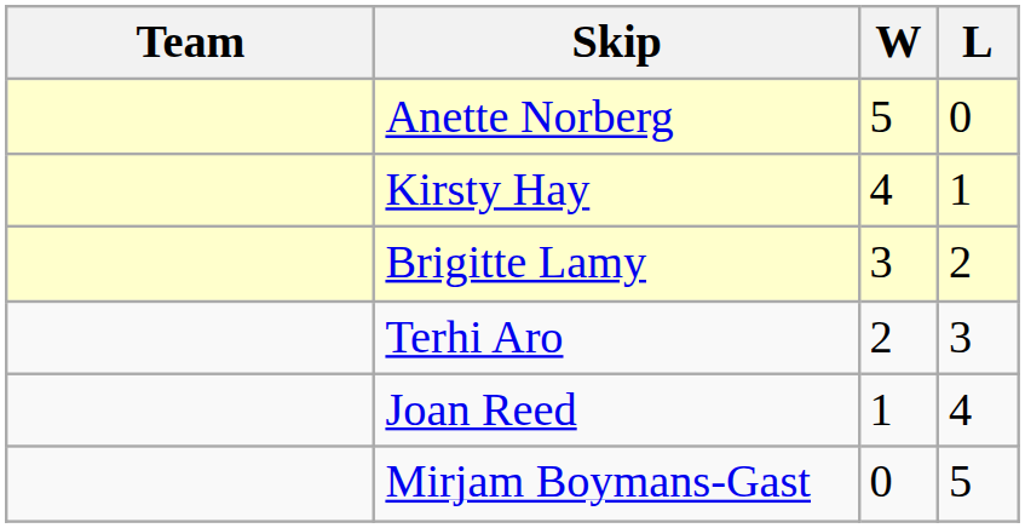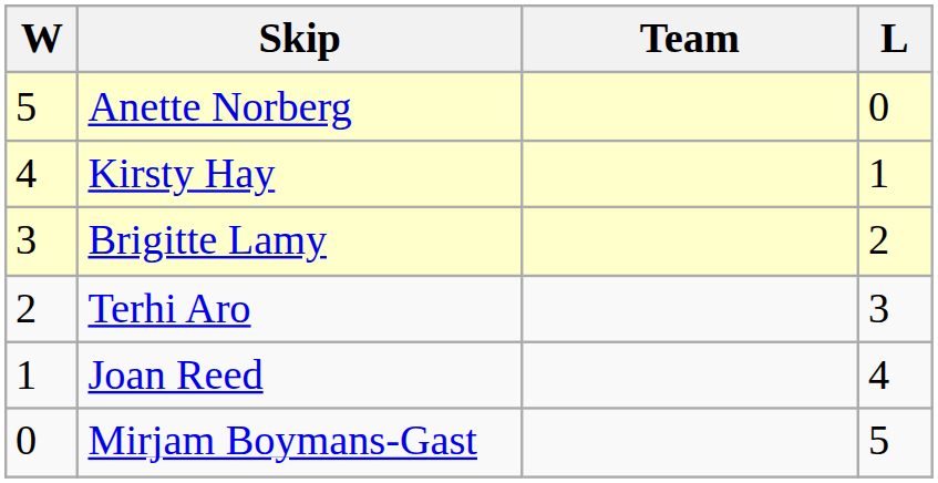 <table class="wikitable">
 <tr>
+<th width="20">W</th>
+<th width="160">Skip</th>
 <th width="120">Team</th>
-<th width="160">Skip</th>
-<th width="20">W</th>
 <th width="20">L</th>
 </tr>
 <tr bgcolor="#ffffcc">
+<td>5</td>
+<td><a href='#'>Anette Norberg</a></td>
 <td></td>
-<td><a href='#'>Anette Norberg</a></td>
-<td>5</td>
 <td>0</td>
 </tr>
 <tr bgcolor="#ffffcc">
+<td>4</td>
+<td><a href='#'>Kirsty Hay</a></td>
 <td></td>
-<td><a href='#'>Kirsty Hay</a></td>
-<td>4</td>
 <td>1</td>
 </tr>
 <tr bgcolor="#ffffcc">
+<td>3</td>
+<td><a href='#'>Brigitte Lamy</a></td>
 <td></td>
-<td><a href='#'>Brigitte Lamy</a></td>
-<td>3</td>
 <td>2</td>
 </tr>
 <tr>
+<td>2</td>
+<td><a href='#'>Terhi Aro</a></td>
 <td></td>
-<td><a href='#'>Terhi Aro</a></td>
-<td>2</td>
 <td>3</td>
 </tr>
 <tr>
+<td>1</td>
+<td><a href='#'>Joan Reed</a></td>
 <td></td>
-<td><a href='#'>Joan Reed</a></td>
-<td>1</td>
 <td>4</td>
 </tr>
 <tr>
+<td>0</td>
+<td><a href='#'>Mirjam Boymans-Gast</a></td>
 <td></td>
-<td><a href='#'>Mirjam Boymans-Gast</a></td>
-<td>0</td>
 <td>5</td>
 </tr>
 </table>
